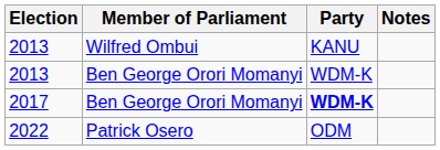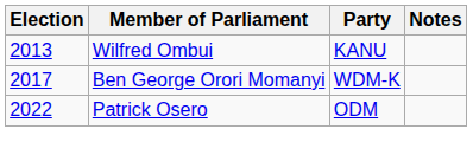 <table class="wikitable">
 <tr>
 <th>Election</th>
 <th>Member of Parliament</th>
 <th>Party</th>
 <th>Notes</th>
 </tr>
 <tr>
 <td><a href='#'>2013</a></td>
 <td><a href='#'>Wilfred Ombui</a></td>
 <td><a href='#'>KANU</a></td>
 <td></td>
 </tr>
 <tr>
-<td><a href='#'>2013</a></td>
+<td><a href='#'>2017</a></td>
 <td><a href='#'>Ben George Orori Momanyi</a></td>
 <td><a href='#'>WDM-K</a></td>
-<td></td>
-</tr>
-<tr>
-<td><a href='#'>2017</a></td>
-<td><a href='#'>Ben George Orori Momanyi</a></td>
-<td><strong><a href='#'>WDM-K</a></strong></td>
 <td></td>
 </tr>
 <tr>
 <td><a href='#'>2022</a></td>
 <td><a href='#'>Patrick Osero </a></td>
 <td><a href='#'>ODM</a></td>
 </tr>
 <tr>
 </tr>
 </table>
